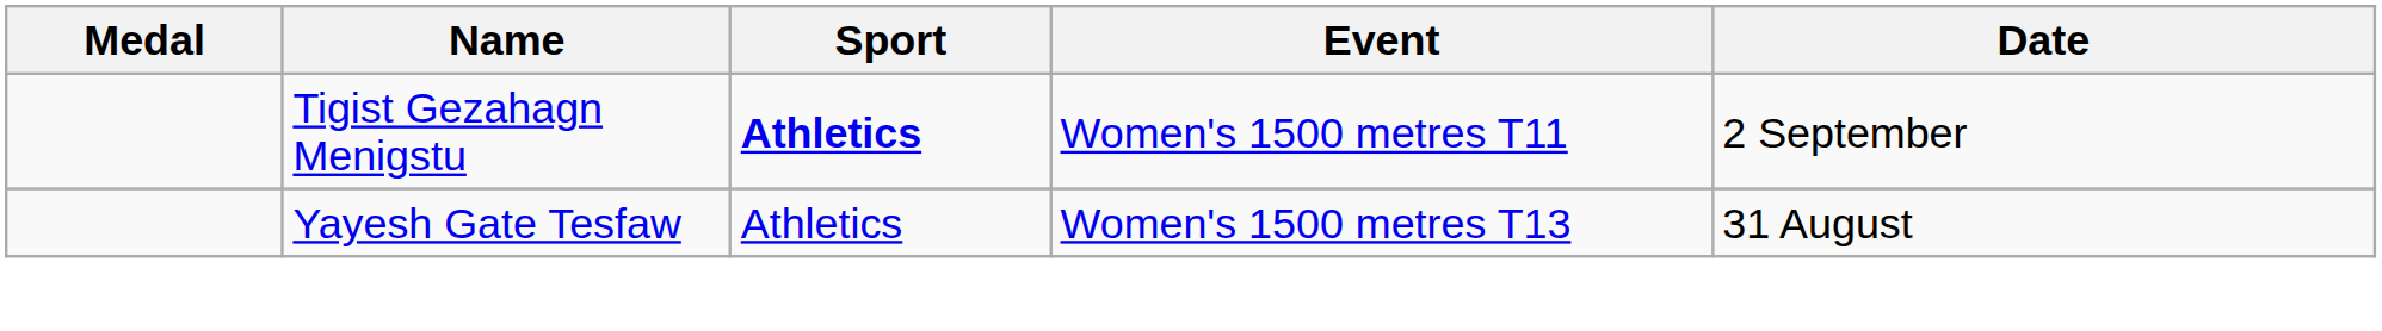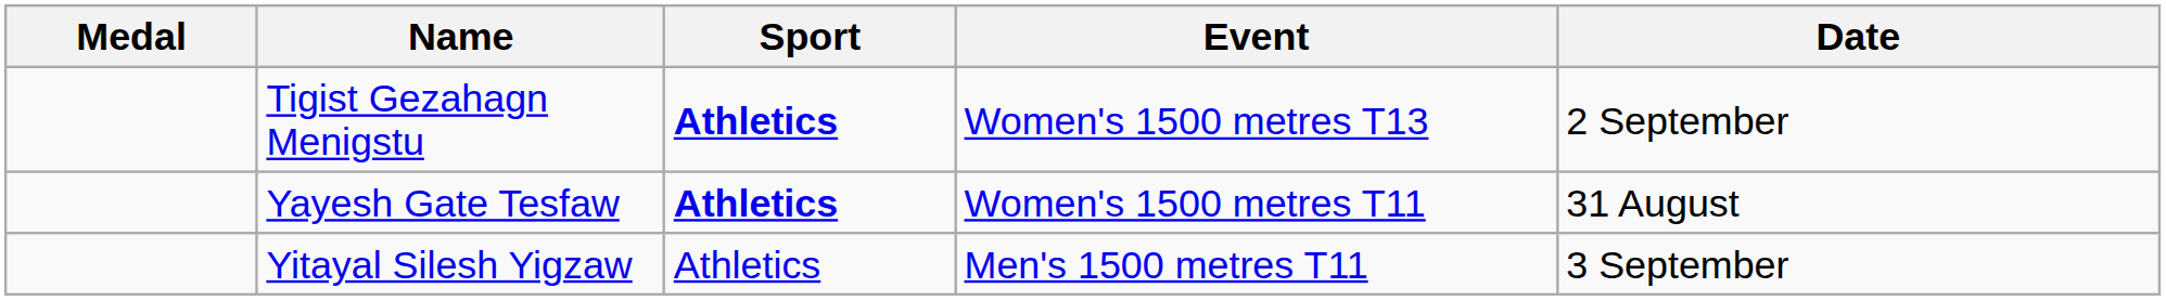 <table class="wikitable sortable" style="font-size:95%">
 <tr>
 <th style="width:6em">Medal</th>
 <th style="width:10em">Name</th>
 <th style="width:7em">Sport</th>
 <th style="width:15em">Event</th>
 <th style="width:15em">Date</th>
 </tr>
 <tr>
 <td></td>
 <td><a href='#'>Tigist Gezahagn Menigstu</a></td>
 <td><strong><a href='#'>Athletics</a></strong></td>
-<td><a href='#'>Women's 1500 metres T11</a></td>
+<td><a href='#'>Women's 1500 metres T13</a></td>
 <td>2 September</td>
 </tr>
 <tr>
 <td></td>
 <td><a href='#'>Yayesh Gate Tesfaw</a></td>
-<td><a href='#'>Athletics</a></td>
-<td><a href='#'>Women's 1500 metres T13</a></td>
+<td><strong><a href='#'>Athletics</a></strong></td>
+<td><a href='#'>Women's 1500 metres T11</a></td>
 <td>31 August</td>
 </tr>
+<tr>
+<td></td>
+<td><a href='#'>Yitayal Silesh Yigzaw</a></td>
+<td><a href='#'>Athletics</a></td>
+<td><a href='#'>Men's 1500 metres T11</a></td>
+<td>3 September</td>
+</tr>
 </table>
